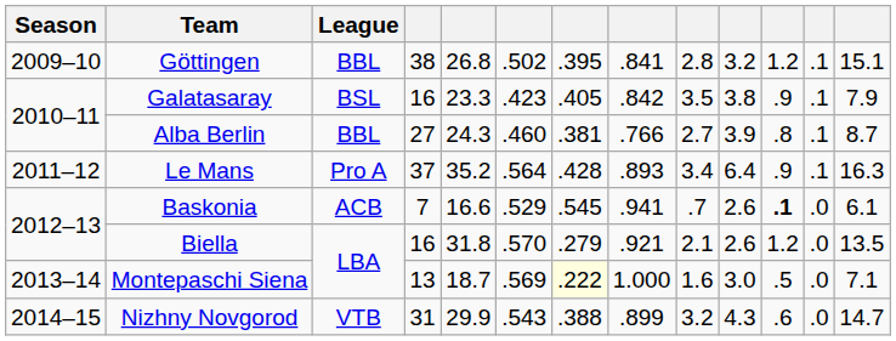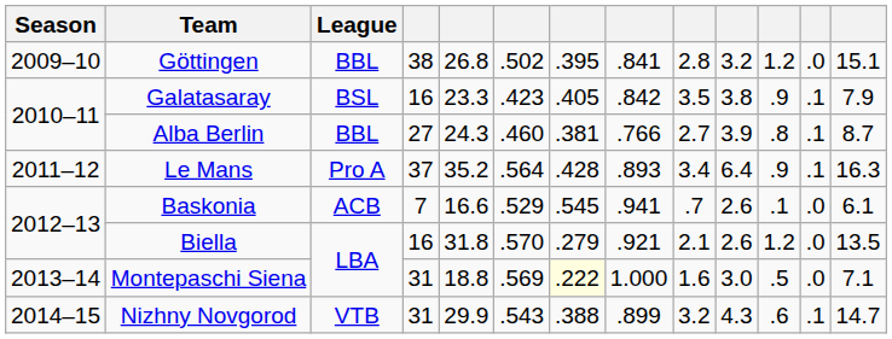 <table class="wikitable sortable" style="font-size:95%; text-align:center;">
 <tr>
 <th>Season</th>
 <th>Team</th>
 <th>League</th>
 <th></th>
 <th></th>
 <th></th>
 <th></th>
 <th></th>
 <th></th>
 <th></th>
 <th></th>
 <th></th>
 <th></th>
 </tr>
 <tr>
 <td>2009–10</td>
 <td><a href='#'>Göttingen</a></td>
 <td><a href='#'>BBL</a></td>
 <td>38</td>
 <td>26.8</td>
 <td>.502</td>
 <td>.395</td>
 <td>.841</td>
 <td>2.8</td>
 <td>3.2</td>
 <td>1.2</td>
-<td>.1</td>
+<td>.0</td>
 <td>15.1</td>
 </tr>
 <tr>
 <td rowspan="2">2010–11</td>
 <td><a href='#'>Galatasaray</a></td>
 <td><a href='#'>BSL</a></td>
 <td>16</td>
 <td>23.3</td>
 <td>.423</td>
 <td>.405</td>
 <td>.842</td>
 <td>3.5</td>
 <td>3.8</td>
 <td>.9</td>
 <td>.1</td>
 <td>7.9</td>
 </tr>
 <tr>
 <td><a href='#'>Alba Berlin</a></td>
 <td><a href='#'>BBL</a></td>
 <td>27</td>
 <td>24.3</td>
 <td>.460</td>
 <td>.381</td>
 <td>.766</td>
 <td>2.7</td>
 <td>3.9</td>
 <td>.8</td>
 <td>.1</td>
 <td>8.7</td>
 </tr>
 <tr>
 <td>2011–12</td>
 <td><a href='#'>Le Mans</a></td>
 <td><a href='#'>Pro A</a></td>
 <td>37</td>
 <td>35.2</td>
 <td>.564</td>
 <td>.428</td>
 <td>.893</td>
 <td>3.4</td>
 <td>6.4</td>
 <td>.9</td>
 <td>.1</td>
 <td>16.3</td>
 </tr>
 <tr>
 <td rowspan="2">2012–13</td>
 <td><a href='#'>Baskonia</a></td>
 <td><a href='#'>ACB</a></td>
 <td>7</td>
 <td>16.6</td>
 <td>.529</td>
 <td>.545</td>
 <td>.941</td>
 <td>.7</td>
 <td>2.6</td>
-<td><strong>.1</strong></td>
+<td>.1</td>
 <td>.0</td>
 <td>6.1</td>
 </tr>
 <tr>
 <td><a href='#'>Biella</a></td>
 <td rowspan="2"><a href='#'>LBA</a></td>
 <td>16</td>
 <td>31.8</td>
 <td>.570</td>
 <td>.279</td>
 <td>.921</td>
 <td>2.1</td>
 <td>2.6</td>
 <td>1.2</td>
 <td>.0</td>
 <td>13.5</td>
 </tr>
 <tr>
 <td>2013–14</td>
 <td><a href='#'>Montepaschi Siena</a></td>
-<td>13</td>
-<td>18.7</td>
+<td>31</td>
+<td>18.8</td>
 <td>.569</td>
 <td style="background: lightyellow;">.222</td>
 <td>1.000</td>
 <td>1.6</td>
 <td>3.0</td>
 <td>.5</td>
 <td>.0</td>
 <td>7.1</td>
 </tr>
 <tr>
 <td>2014–15</td>
 <td><a href='#'>Nizhny Novgorod</a></td>
 <td><a href='#'>VTB</a></td>
 <td>31</td>
 <td>29.9</td>
 <td>.543</td>
 <td>.388</td>
 <td>.899</td>
 <td>3.2</td>
 <td>4.3</td>
 <td>.6</td>
-<td>.0</td>
+<td>.1</td>
 <td>14.7</td>
 </tr>
 </table>
